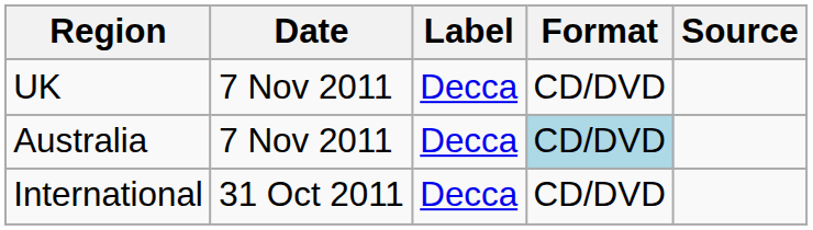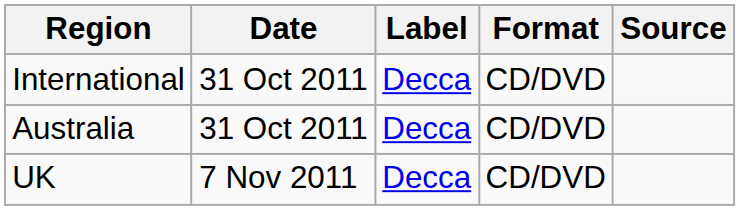 <table class="wikitable">
 <tr>
 <th>Region</th>
 <th>Date</th>
 <th>Label</th>
 <th>Format</th>
 <th>Source</th>
 </tr>
 <tr>
+<td>International</td>
+<td>31 Oct 2011</td>
+<td><a href='#'>Decca</a></td>
+<td>CD/DVD</td>
+<td></td>
+</tr>
+<tr>
+<td>Australia</td>
+<td>31 Oct 2011</td>
+<td><a href='#'>Decca</a></td>
+<td>CD/DVD</td>
+<td></td>
+</tr>
+<tr>
 <td>UK</td>
 <td>7 Nov 2011</td>
 <td><a href='#'>Decca</a></td>
 <td>CD/DVD</td>
 <td></td>
 </tr>
-<tr>
-<td>Australia</td>
-<td>7 Nov 2011</td>
-<td><a href='#'>Decca</a></td>
-<td style="background: lightblue;">CD/DVD</td>
-<td></td>
-</tr>
-<tr>
-<td>International</td>
-<td>31 Oct 2011</td>
-<td><a href='#'>Decca</a></td>
-<td>CD/DVD</td>
-<td></td>
-</tr>
 </table>
